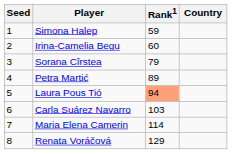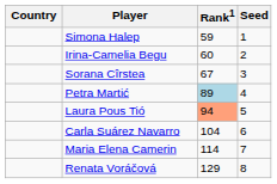 <table class="sortable wikitable">
 <tr>
-<th>Seed</th>
+<th width="70">Country</th>
 <th width="175">Player</th>
 <th>Rank<sup>1</sup></th>
-<th width="70">Country</th>
+<th>Seed</th>
 </tr>
 <tr>
-<td>1</td>
+<td></td>
 <td><a href='#'>Simona Halep</a></td>
 <td>59</td>
-<td></td>
+<td>1</td>
 </tr>
 <tr>
-<td>2</td>
+<td></td>
 <td><a href='#'>Irina-Camelia Begu</a></td>
 <td>60</td>
-<td></td>
+<td>2</td>
 </tr>
 <tr>
+<td></td>
+<td><a href='#'>Sorana Cîrstea</a></td>
+<td>67</td>
 <td>3</td>
-<td><a href='#'>Sorana Cîrstea</a></td>
-<td>79</td>
-<td></td>
 </tr>
 <tr>
+<td></td>
+<td><a href='#'>Petra Martić</a></td>
+<td style="background: lightblue;">89</td>
 <td>4</td>
-<td><a href='#'>Petra Martić</a></td>
-<td>89</td>
-<td></td>
 </tr>
 <tr>
-<td>5</td>
+<td></td>
 <td><a href='#'>Laura Pous Tió</a></td>
 <td style="background: lightsalmon;">94</td>
-<td></td>
+<td>5</td>
 </tr>
 <tr>
+<td></td>
+<td><a href='#'>Carla Suárez Navarro</a></td>
+<td>104</td>
 <td>6</td>
-<td><a href='#'>Carla Suárez Navarro</a></td>
-<td>103</td>
-<td></td>
 </tr>
 <tr>
-<td>7</td>
+<td></td>
 <td><a href='#'>Maria Elena Camerin</a></td>
 <td>114</td>
-<td></td>
+<td>7</td>
 </tr>
 <tr>
-<td>8</td>
+<td></td>
 <td><a href='#'>Renata Voráčová</a></td>
 <td>129</td>
-<td></td>
+<td>8</td>
 </tr>
 </table>
